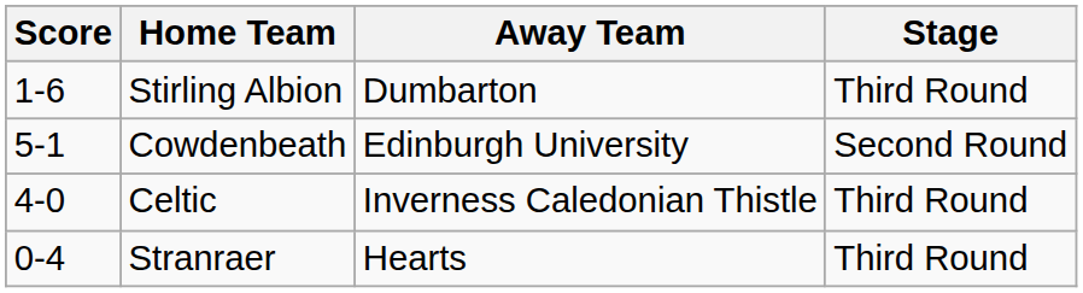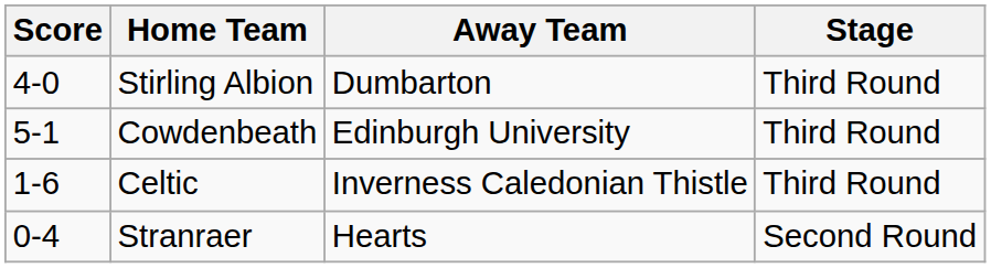 <table class="wikitable">
 <tr>
 <th>Score</th>
 <th>Home Team</th>
 <th>Away Team</th>
 <th>Stage</th>
 </tr>
 <tr>
-<td>1-6</td>
+<td>4-0</td>
 <td>Stirling Albion</td>
 <td>Dumbarton</td>
 <td>Third Round</td>
 </tr>
 <tr>
 <td>5-1</td>
 <td>Cowdenbeath</td>
 <td>Edinburgh University</td>
-<td>Second Round</td>
+<td>Third Round</td>
 </tr>
 <tr>
-<td>4-0</td>
+<td>1-6</td>
 <td>Celtic</td>
 <td>Inverness Caledonian Thistle</td>
 <td>Third Round</td>
 </tr>
 <tr>
 <td>0-4</td>
 <td>Stranraer</td>
 <td>Hearts</td>
-<td>Third Round</td>
+<td>Second Round</td>
 </tr>
 </table>
